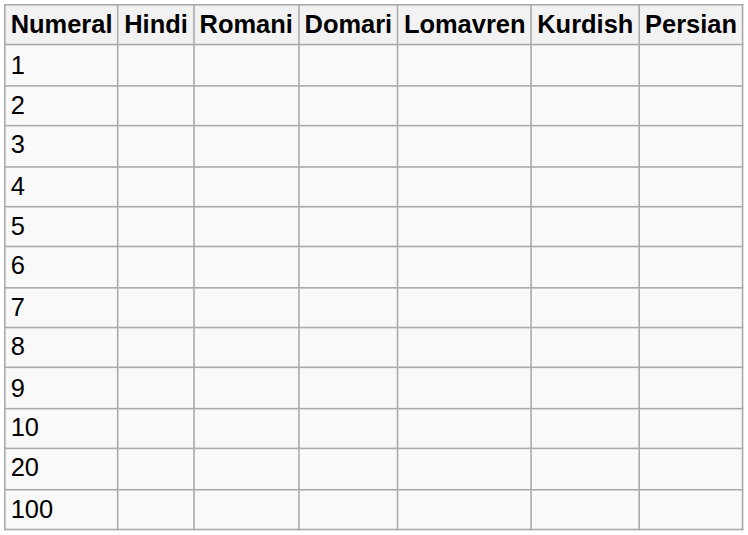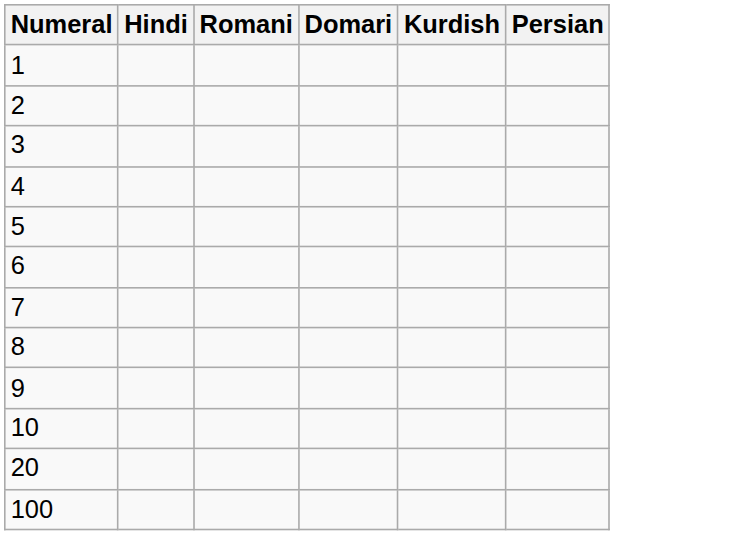 <table class="wikitable">
 <tr>
 <th>Numeral</th>
 <th>Hindi</th>
 <th>Romani</th>
 <th>Domari</th>
-<th>Lomavren</th>
 <th>Kurdish</th>
 <th>Persian</th>
 </tr>
 <tr>
 <td>1</td>
-<td></td>
 <td></td>
 <td></td>
 <td></td>
 <td></td>
 <td></td>
 </tr>
 <tr>
 <td>2</td>
 <td></td>
 <td></td>
 <td></td>
 <td></td>
 <td></td>
-<td></td>
 </tr>
 <tr>
 <td>3</td>
-<td></td>
 <td></td>
 <td></td>
 <td></td>
 <td></td>
 <td></td>
 </tr>
 <tr>
 <td>4</td>
 <td></td>
 <td></td>
 <td></td>
 <td></td>
 <td></td>
-<td></td>
 </tr>
 <tr>
 <td>5</td>
-<td></td>
 <td></td>
 <td></td>
 <td></td>
 <td></td>
 <td></td>
 </tr>
 <tr>
 <td>6</td>
 <td></td>
 <td></td>
 <td></td>
 <td></td>
 <td></td>
-<td></td>
 </tr>
 <tr>
 <td>7</td>
-<td></td>
 <td></td>
 <td></td>
 <td></td>
 <td></td>
 <td></td>
 </tr>
 <tr>
 <td>8</td>
 <td></td>
 <td></td>
 <td></td>
 <td></td>
 <td></td>
-<td></td>
 </tr>
 <tr>
 <td>9</td>
-<td></td>
 <td></td>
 <td></td>
 <td></td>
 <td></td>
 <td></td>
 </tr>
 <tr>
 <td>10</td>
 <td></td>
 <td></td>
 <td></td>
 <td></td>
 <td></td>
-<td></td>
 </tr>
 <tr>
 <td>20</td>
-<td></td>
 <td></td>
 <td></td>
 <td></td>
 <td></td>
 <td></td>
 </tr>
 <tr>
 <td>100</td>
 <td></td>
 <td></td>
 <td></td>
 <td></td>
 <td></td>
-<td></td>
 </tr>
 </table>
